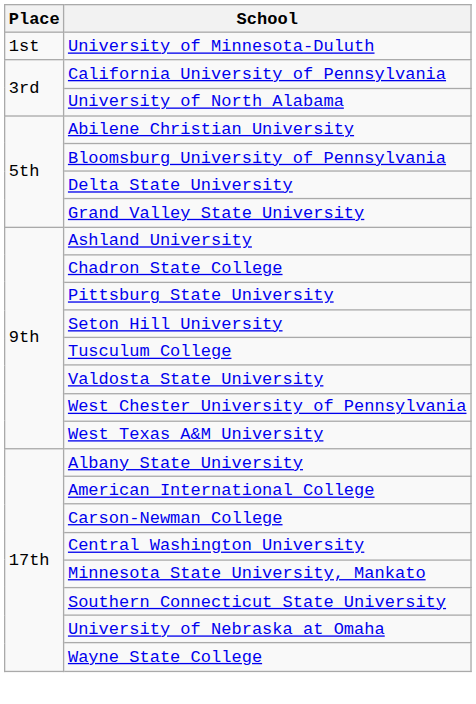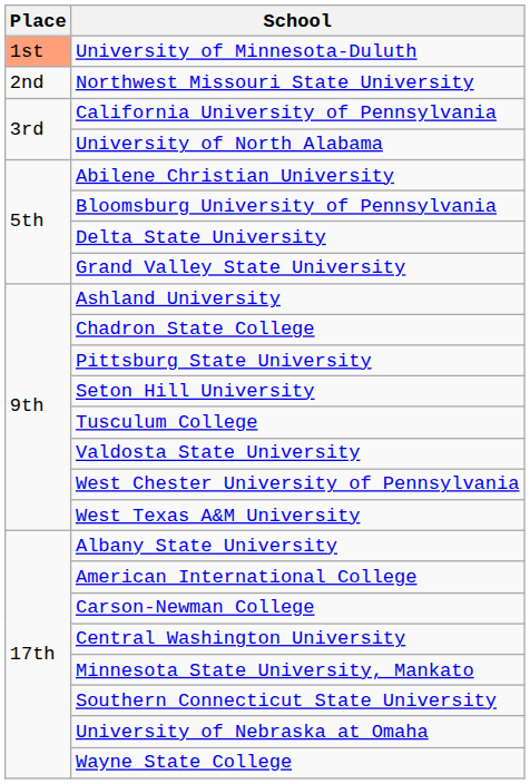 <table class="wikitable">
 <tr>
 <th>Place</th>
 <th>School</th>
 </tr>
 <tr>
-<td>1st</td>
+<td style="background: lightsalmon;">1st</td>
 <td><a href='#'>University of Minnesota-Duluth</a></td>
+</tr>
+<tr>
+<td>2nd</td>
+<td><a href='#'>Northwest Missouri State University</a></td>
 </tr>
 <tr>
 <td rowspan="2">3rd</td>
 <td><a href='#'>California University of Pennsylvania</a></td>
 </tr>
 <tr>
 <td><a href='#'>University of North Alabama</a></td>
 </tr>
 <tr>
 <td rowspan="4">5th</td>
 <td><a href='#'>Abilene Christian University</a></td>
 </tr>
 <tr>
 <td><a href='#'>Bloomsburg University of Pennsylvania</a></td>
 </tr>
 <tr>
 <td><a href='#'>Delta State University</a></td>
 </tr>
 <tr>
 <td><a href='#'>Grand Valley State University</a></td>
 </tr>
 <tr>
 <td rowspan="8">9th</td>
 <td><a href='#'>Ashland University</a></td>
 </tr>
 <tr>
 <td><a href='#'>Chadron State College</a></td>
 </tr>
 <tr>
 <td><a href='#'>Pittsburg State University</a></td>
 </tr>
 <tr>
 <td><a href='#'>Seton Hill University</a></td>
 </tr>
 <tr>
 <td><a href='#'>Tusculum College</a></td>
 </tr>
 <tr>
 <td><a href='#'>Valdosta State University</a></td>
 </tr>
 <tr>
 <td><a href='#'>West Chester University of Pennsylvania</a></td>
 </tr>
 <tr>
 <td><a href='#'>West Texas A&M University</a></td>
 </tr>
 <tr>
 <td rowspan="8">17th</td>
 <td><a href='#'>Albany State University</a></td>
 </tr>
 <tr>
 <td><a href='#'>American International College</a></td>
 </tr>
 <tr>
 <td><a href='#'>Carson-Newman College</a></td>
 </tr>
 <tr>
 <td><a href='#'>Central Washington University</a></td>
 </tr>
 <tr>
 <td><a href='#'>Minnesota State University, Mankato</a></td>
 </tr>
 <tr>
 <td><a href='#'>Southern Connecticut State University</a></td>
 </tr>
 <tr>
 <td><a href='#'>University of Nebraska at Omaha</a></td>
 </tr>
 <tr>
 <td><a href='#'>Wayne State College</a></td>
 </tr>
 </table>
